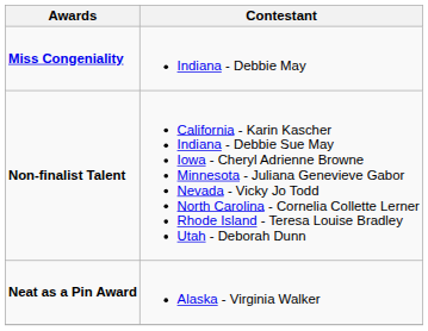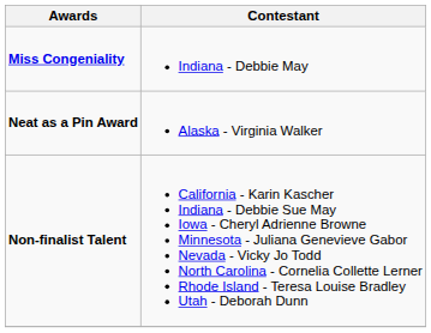 <table class="wikitable">
 <tr>
 <th>Awards</th>
 <th>Contestant</th>
 </tr>
 <tr>
 <td><strong><a href='#'>Miss Congeniality</a></strong></td>
 <td><br><ul><li> <a href='#'>Indiana</a> - Debbie May</li></ul></td>
 </tr>
 <tr>
+<td><strong>Neat as a Pin Award</strong></td>
+<td><br><ul><li> <a href='#'>Alaska</a> - Virginia Walker</li></ul></td>
+</tr>
+<tr>
 <td><strong>Non-finalist Talent</strong></td>
 <td><br><ul><li> <a href='#'>California</a> - Karin Kascher</li><li> <a href='#'>Indiana</a> - Debbie Sue May</li><li> <a href='#'>Iowa</a> - Cheryl Adrienne Browne</li><li> <a href='#'>Minnesota</a> -  Juliana Genevieve Gabor</li><li> <a href='#'>Nevada</a> - Vicky Jo Todd</li><li> <a href='#'>North Carolina</a> - Cornelia Collette Lerner</li><li> <a href='#'>Rhode Island</a> - Teresa Louise Bradley</li><li> <a href='#'>Utah</a> - Deborah Dunn</li></ul></td>
 </tr>
 <tr>
-<td><strong>Neat as a Pin Award</strong></td>
-<td><br><ul><li> <a href='#'>Alaska</a> - Virginia Walker</li></ul></td>
-</tr>
-<tr>
 </tr>
 </table>
